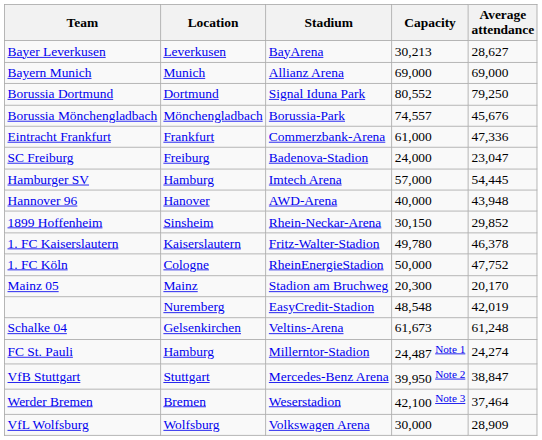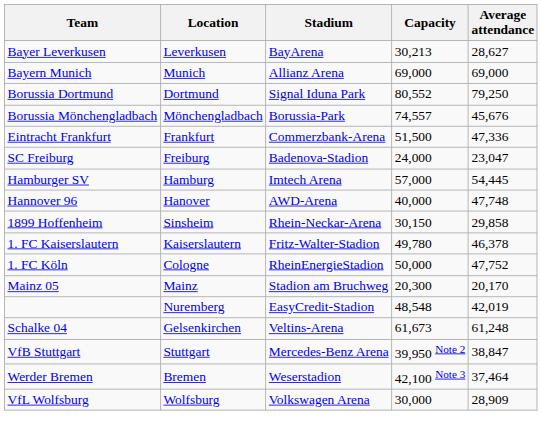 <table class="wikitable sortable" style="text-align: left">
 <tr>
 <th>Team</th>
 <th>Location</th>
 <th>Stadium</th>
 <th>Capacity</th>
 <th>Average<br>attendance</th>
 </tr>
 <tr>
 <td><a href='#'>Bayer Leverkusen</a></td>
 <td><a href='#'>Leverkusen</a></td>
 <td><a href='#'>BayArena</a></td>
 <td>30,213</td>
 <td>28,627</td>
 </tr>
 <tr>
 <td><a href='#'>Bayern Munich</a></td>
 <td><a href='#'>Munich</a></td>
 <td><a href='#'>Allianz Arena</a></td>
 <td>69,000</td>
 <td>69,000</td>
 </tr>
 <tr>
 <td><a href='#'>Borussia Dortmund</a></td>
 <td><a href='#'>Dortmund</a></td>
 <td><a href='#'>Signal Iduna Park</a></td>
 <td>80,552</td>
 <td>79,250</td>
 </tr>
 <tr>
 <td><a href='#'>Borussia Mönchengladbach</a></td>
 <td><a href='#'>Mönchengladbach</a></td>
 <td><a href='#'>Borussia-Park</a></td>
 <td>74,557</td>
 <td>45,676</td>
 </tr>
 <tr>
 <td><a href='#'>Eintracht Frankfurt</a></td>
 <td><a href='#'>Frankfurt</a></td>
 <td><a href='#'>Commerzbank-Arena</a></td>
-<td>61,000</td>
+<td>51,500</td>
 <td>47,336</td>
 </tr>
 <tr>
 <td><a href='#'>SC Freiburg</a></td>
 <td><a href='#'>Freiburg</a></td>
 <td><a href='#'>Badenova-Stadion</a></td>
 <td>24,000</td>
 <td>23,047</td>
 </tr>
 <tr>
 <td><a href='#'>Hamburger SV</a></td>
 <td><a href='#'>Hamburg</a></td>
 <td><a href='#'>Imtech Arena</a></td>
 <td>57,000</td>
 <td>54,445</td>
 </tr>
 <tr>
 <td><a href='#'>Hannover 96</a></td>
 <td><a href='#'>Hanover</a></td>
 <td><a href='#'>AWD-Arena</a></td>
 <td>40,000</td>
-<td>43,948</td>
+<td>47,748</td>
 </tr>
 <tr>
 <td><a href='#'>1899 Hoffenheim</a></td>
 <td><a href='#'>Sinsheim</a></td>
 <td><a href='#'>Rhein-Neckar-Arena</a></td>
 <td>30,150</td>
-<td>29,852</td>
+<td>29,858</td>
 </tr>
 <tr>
 <td><a href='#'>1. FC Kaiserslautern</a></td>
 <td><a href='#'>Kaiserslautern</a></td>
 <td><a href='#'>Fritz-Walter-Stadion</a></td>
 <td>49,780</td>
 <td>46,378</td>
 </tr>
 <tr>
 <td><a href='#'>1. FC Köln</a></td>
 <td><a href='#'>Cologne</a></td>
 <td><a href='#'>RheinEnergieStadion</a></td>
 <td>50,000</td>
 <td>47,752</td>
 </tr>
 <tr>
 <td><a href='#'>Mainz 05</a></td>
 <td><a href='#'>Mainz</a></td>
 <td><a href='#'>Stadion am Bruchweg</a></td>
 <td>20,300</td>
 <td>20,170</td>
 </tr>
 <tr>
 <td></td>
 <td><a href='#'>Nuremberg</a></td>
 <td><a href='#'>EasyCredit-Stadion</a></td>
 <td>48,548</td>
 <td>42,019</td>
 </tr>
 <tr>
 <td><a href='#'>Schalke 04</a></td>
 <td><a href='#'>Gelsenkirchen</a></td>
 <td><a href='#'>Veltins-Arena</a></td>
 <td>61,673</td>
 <td>61,248</td>
 </tr>
 <tr>
-<td><a href='#'>FC St. Pauli</a></td>
-<td><a href='#'>Hamburg</a></td>
-<td><a href='#'>Millerntor-Stadion</a></td>
-<td>24,487 <sup><a href='#'>Note 1</a></sup></td>
-<td>24,274</td>
-</tr>
-<tr>
 <td><a href='#'>VfB Stuttgart</a></td>
 <td><a href='#'>Stuttgart</a></td>
 <td><a href='#'>Mercedes-Benz Arena</a></td>
 <td>39,950 <sup><a href='#'>Note 2</a></sup></td>
 <td>38,847</td>
 </tr>
 <tr>
 <td><a href='#'>Werder Bremen</a></td>
 <td><a href='#'>Bremen</a></td>
 <td><a href='#'>Weserstadion</a></td>
 <td>42,100 <sup><a href='#'>Note 3</a></sup></td>
 <td>37,464</td>
 </tr>
 <tr>
 <td><a href='#'>VfL Wolfsburg</a></td>
 <td><a href='#'>Wolfsburg</a></td>
 <td><a href='#'>Volkswagen Arena</a></td>
 <td>30,000</td>
 <td>28,909</td>
 </tr>
 </table>
